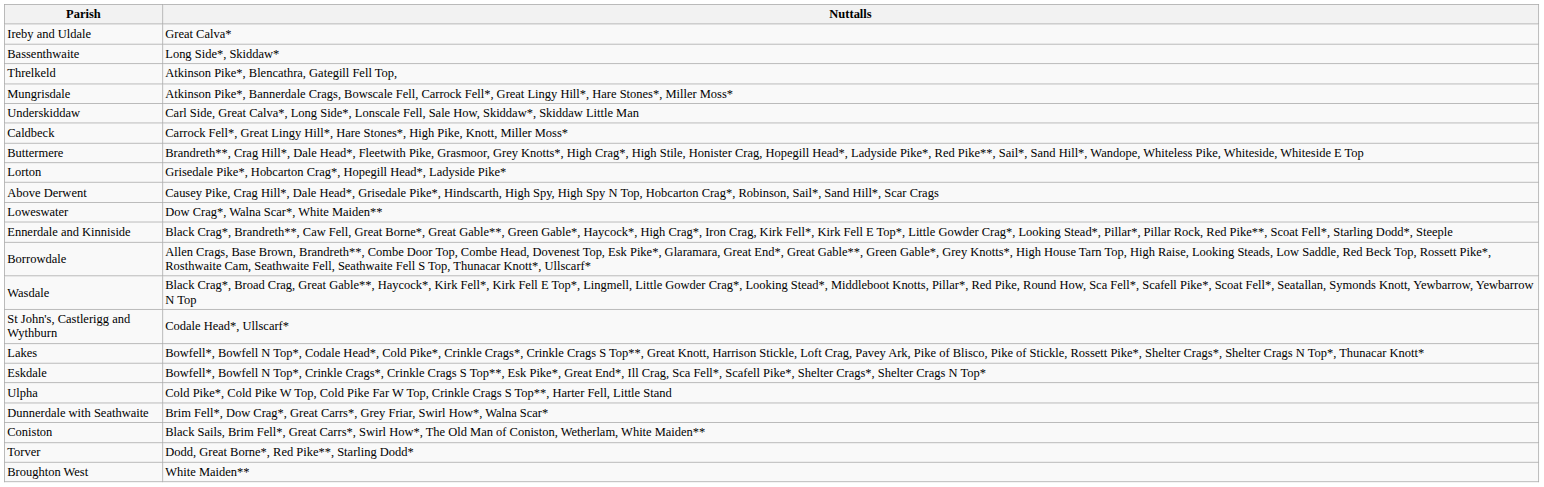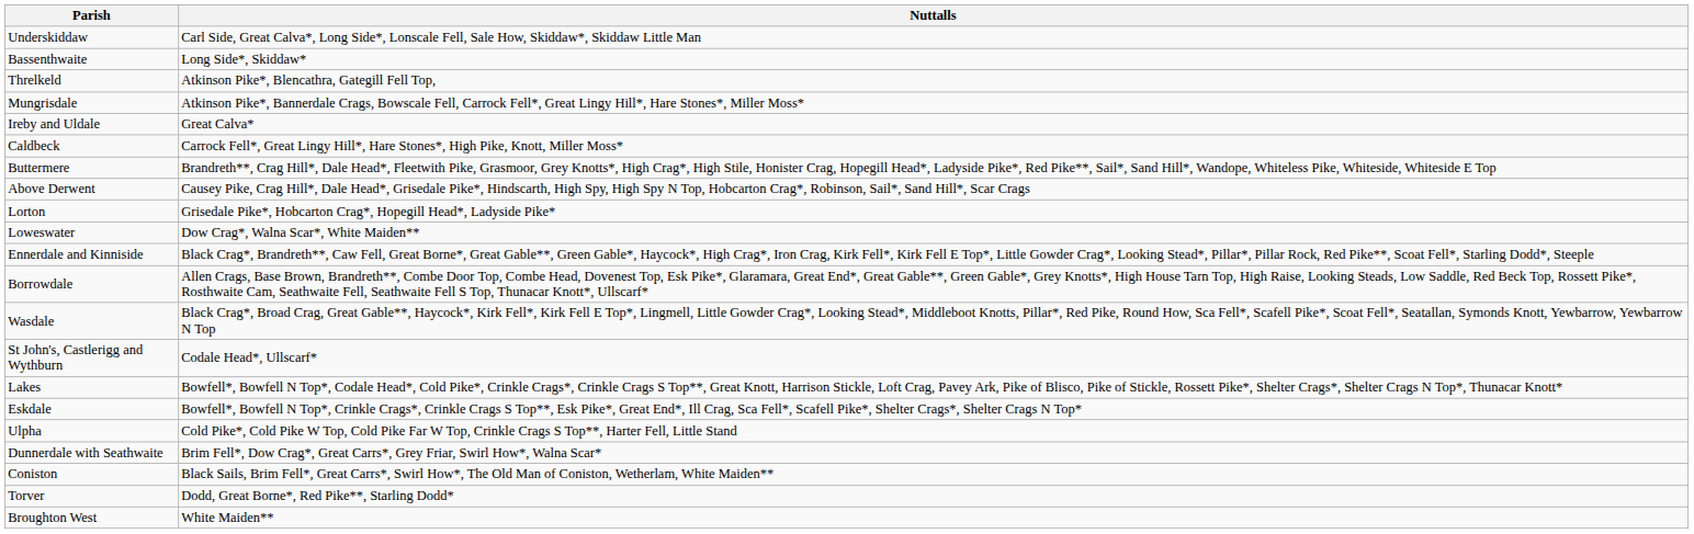 <table class="wikitable">
 <tr>
 <th>Parish</th>
 <th>Nuttalls</th>
 </tr>
 <tr>
-<td>Ireby and Uldale</td>
-<td>Great Calva*</td>
+<td>Underskiddaw</td>
+<td>Carl Side, Great Calva*, Long Side*, Lonscale Fell, Sale How, Skiddaw*, Skiddaw Little Man</td>
 </tr>
 <tr>
 <td>Bassenthwaite</td>
 <td>Long Side*, Skiddaw*</td>
 </tr>
 <tr>
 <td>Threlkeld</td>
 <td>Atkinson Pike*, Blencathra, Gategill Fell Top,</td>
 </tr>
 <tr>
 <td>Mungrisdale</td>
 <td>Atkinson Pike*, Bannerdale Crags, Bowscale Fell, Carrock Fell*, Great Lingy Hill*, Hare Stones*, Miller Moss*</td>
 </tr>
 <tr>
-<td>Underskiddaw</td>
-<td>Carl Side, Great Calva*, Long Side*, Lonscale Fell, Sale How, Skiddaw*, Skiddaw Little Man</td>
+<td>Ireby and Uldale</td>
+<td>Great Calva*</td>
 </tr>
 <tr>
 <td>Caldbeck</td>
 <td>Carrock Fell*, Great Lingy Hill*, Hare Stones*, High Pike, Knott, Miller Moss*</td>
 </tr>
 <tr>
 <td>Buttermere</td>
 <td>Brandreth**, Crag Hill*, Dale Head*, Fleetwith Pike, Grasmoor, Grey Knotts*, High Crag*, High Stile, Honister Crag, Hopegill Head*, Ladyside Pike*, Red Pike**, Sail*, Sand Hill*, Wandope, Whiteless Pike, Whiteside, Whiteside E Top</td>
 </tr>
 <tr>
+<td>Above Derwent</td>
+<td>Causey Pike, Crag Hill*, Dale Head*, Grisedale Pike*, Hindscarth, High Spy, High Spy N Top, Hobcarton Crag*, Robinson, Sail*, Sand Hill*, Scar Crags</td>
+</tr>
+<tr>
 <td>Lorton</td>
 <td>Grisedale Pike*, Hobcarton Crag*, Hopegill Head*, Ladyside Pike*</td>
-</tr>
-<tr>
-<td>Above Derwent</td>
-<td>Causey Pike, Crag Hill*, Dale Head*, Grisedale Pike*, Hindscarth, High Spy, High Spy N Top, Hobcarton Crag*, Robinson, Sail*, Sand Hill*, Scar Crags</td>
 </tr>
 <tr>
 <td>Loweswater</td>
 <td>Dow Crag*, Walna Scar*, White Maiden**</td>
 </tr>
 <tr>
 <td>Ennerdale and Kinniside</td>
 <td>Black Crag*, Brandreth**, Caw Fell, Great Borne*, Great Gable**, Green Gable*, Haycock*, High Crag*, Iron Crag, Kirk Fell*, Kirk Fell E Top*, Little Gowder Crag*, Looking Stead*, Pillar*, Pillar Rock, Red Pike**, Scoat Fell*, Starling Dodd*, Steeple</td>
 </tr>
 <tr>
 <td>Borrowdale</td>
 <td>Allen Crags, Base Brown, Brandreth**, Combe Door Top, Combe Head, Dovenest Top, Esk Pike*, Glaramara, Great End*, Great Gable**, Green Gable*, Grey Knotts*, High House Tarn Top, High Raise, Looking Steads, Low Saddle, Red Beck Top, Rossett Pike*, Rosthwaite Cam, Seathwaite Fell, Seathwaite Fell S Top, Thunacar Knott*, Ullscarf*</td>
 </tr>
 <tr>
 <td>Wasdale</td>
 <td>Black Crag*, Broad Crag, Great Gable**, Haycock*, Kirk Fell*, Kirk Fell E Top*, Lingmell, Little Gowder Crag*, Looking Stead*, Middleboot Knotts, Pillar*, Red Pike, Round How, Sca Fell*, Scafell Pike*, Scoat Fell*, Seatallan, Symonds Knott, Yewbarrow, Yewbarrow N Top</td>
 </tr>
 <tr>
 <td>St John's, Castlerigg and Wythburn</td>
 <td>Codale Head*, Ullscarf*</td>
 </tr>
 <tr>
 <td>Lakes</td>
 <td>Bowfell*, Bowfell N Top*, Codale Head*, Cold Pike*, Crinkle Crags*, Crinkle Crags S Top**, Great Knott, Harrison Stickle, Loft Crag, Pavey Ark, Pike of Blisco, Pike of Stickle, Rossett Pike*, Shelter Crags*, Shelter Crags N Top*, Thunacar Knott*</td>
 </tr>
 <tr>
 <td>Eskdale</td>
 <td>Bowfell*, Bowfell N Top*, Crinkle Crags*, Crinkle Crags S Top**, Esk Pike*, Great End*, Ill Crag, Sca Fell*, Scafell Pike*, Shelter Crags*, Shelter Crags N Top*</td>
 </tr>
 <tr>
 <td>Ulpha</td>
 <td>Cold Pike*, Cold Pike W Top, Cold Pike Far W Top, Crinkle Crags S Top**, Harter Fell, Little Stand</td>
 </tr>
 <tr>
 <td>Dunnerdale with Seathwaite</td>
 <td>Brim Fell*, Dow Crag*, Great Carrs*, Grey Friar, Swirl How*, Walna Scar*</td>
 </tr>
 <tr>
 <td>Coniston</td>
 <td>Black Sails, Brim Fell*, Great Carrs*, Swirl How*, The Old Man of Coniston, Wetherlam, White Maiden**</td>
 </tr>
 <tr>
 <td>Torver</td>
 <td>Dodd, Great Borne*, Red Pike**, Starling Dodd*</td>
 </tr>
 <tr>
 <td>Broughton West</td>
 <td>White Maiden**</td>
 </tr>
 </table>
